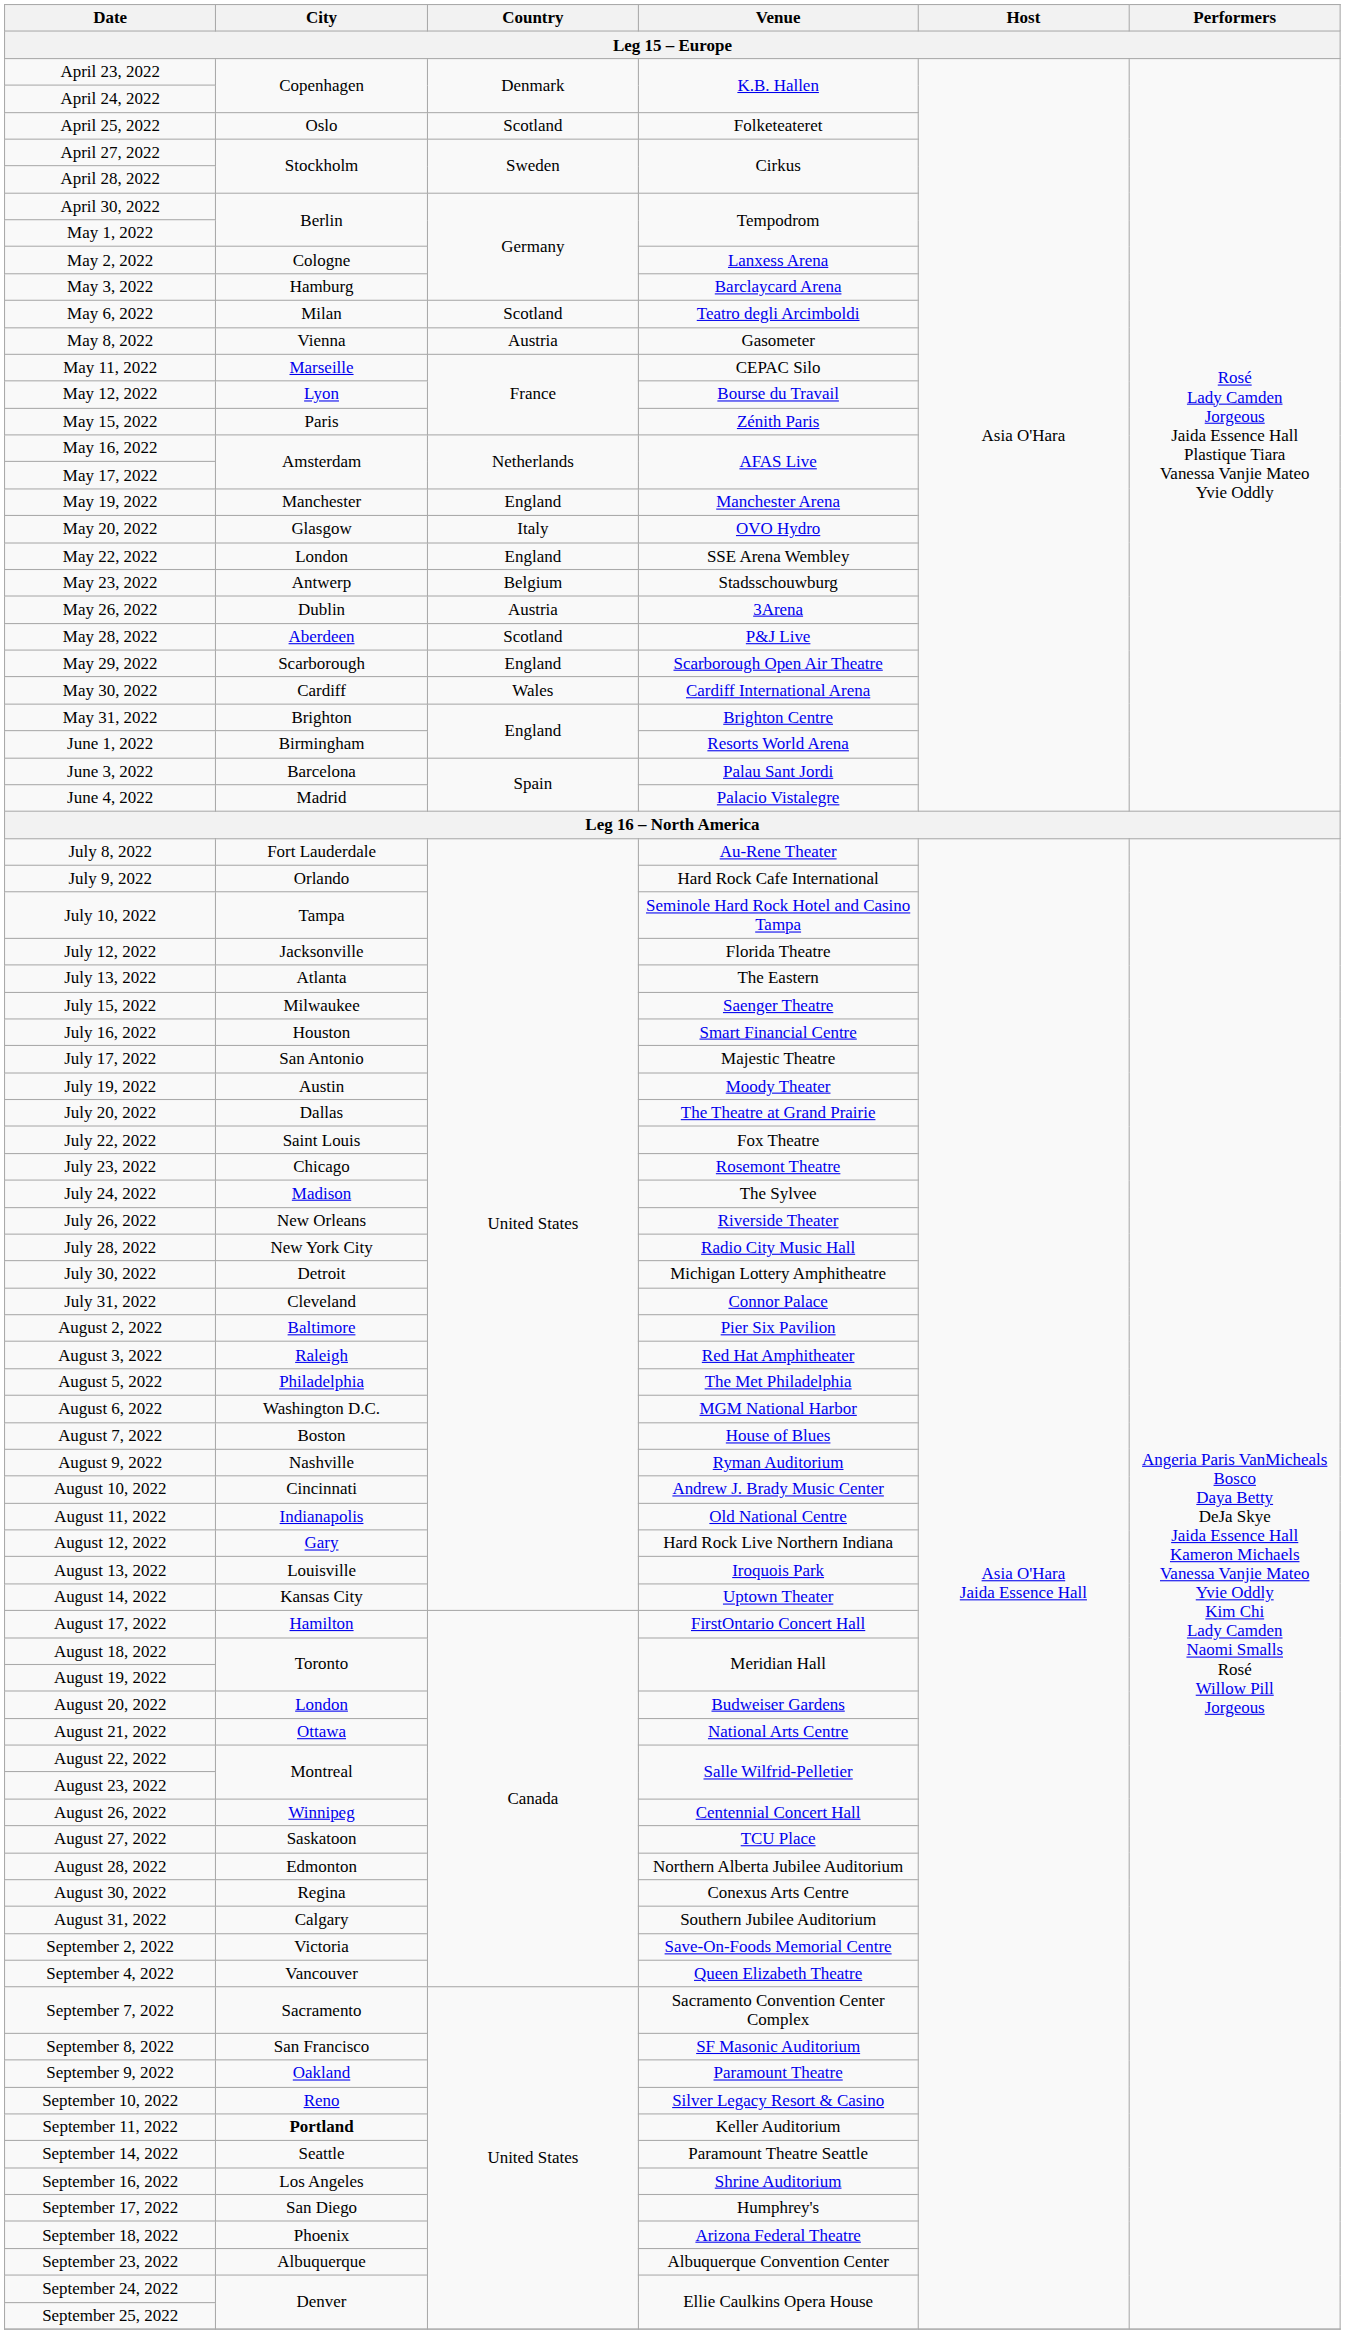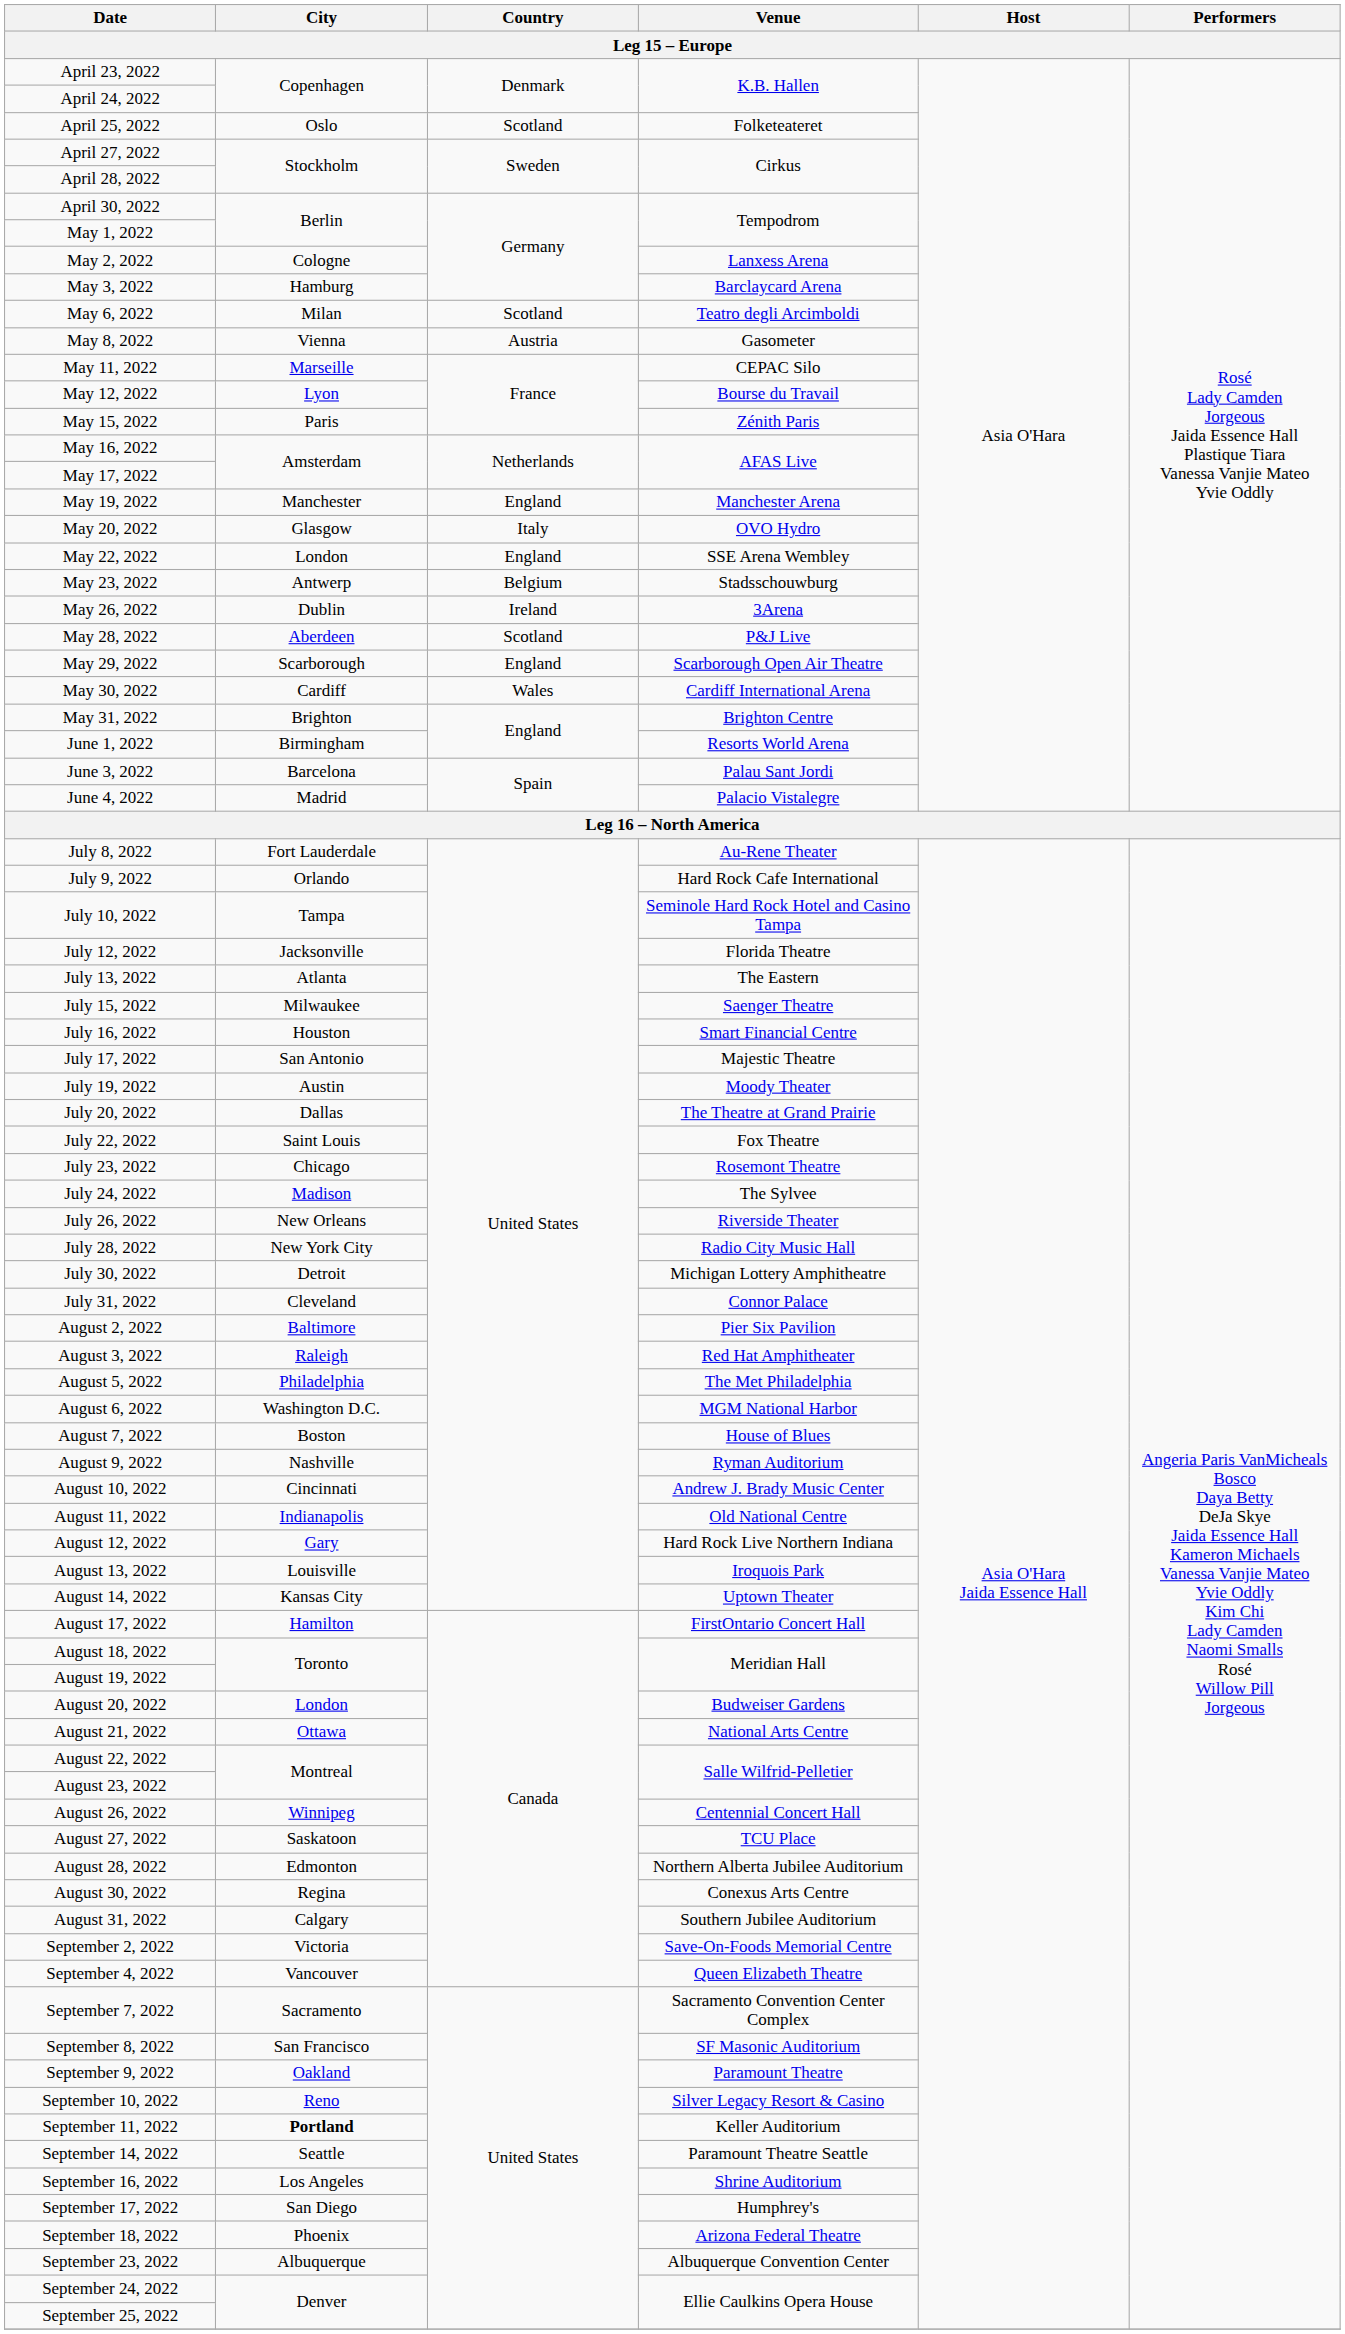 <table class="wikitable" style="text-align:center;">
 <tr>
 <th scope="col" style="width:12em;">Date</th>
 <th scope="col" style="width:12em;">City</th>
 <th scope="col" style="width:12em;">Country</th>
 <th scope="col" style="width:16em;">Venue</th>
 <th scope="col" style="width:12em;">Host</th>
 <th scope="col" style="width:12em;">Performers</th>
 </tr>
 <tr>
 <th colspan="6">Leg 15 – Europe</th>
 </tr>
 <tr>
 <td>April 23, 2022</td>
 <td rowspan="2">Copenhagen</td>
 <td rowspan="2">Denmark</td>
 <td rowspan="2"><a href='#'>K.B. Hallen</a></td>
 <td rowspan="28">Asia O'Hara</td>
 <td rowspan="28"><a href='#'>Rosé</a><br><a href='#'>Lady Camden</a><br><a href='#'>Jorgeous</a><br>Jaida Essence Hall<br>Plastique Tiara<br>Vanessa Vanjie Mateo<br>Yvie Oddly<br></td>
 </tr>
 <tr>
 <td>April 24, 2022</td>
 </tr>
 <tr>
 <td>April 25, 2022</td>
 <td>Oslo</td>
 <td>Scotland</td>
 <td>Folketeateret</td>
 </tr>
 <tr>
 <td>April 27, 2022</td>
 <td rowspan="2">Stockholm</td>
 <td rowspan="2">Sweden</td>
 <td rowspan="2">Cirkus</td>
 </tr>
 <tr>
 <td>April 28, 2022</td>
 </tr>
 <tr>
 <td>April 30, 2022</td>
 <td rowspan="2">Berlin</td>
 <td rowspan="4">Germany</td>
 <td rowspan="2">Tempodrom</td>
 </tr>
 <tr>
 <td>May 1, 2022</td>
 </tr>
 <tr>
 <td>May 2, 2022</td>
 <td>Cologne</td>
 <td><a href='#'>Lanxess Arena</a></td>
 </tr>
 <tr>
 <td>May 3, 2022</td>
 <td>Hamburg</td>
 <td><a href='#'>Barclaycard Arena</a></td>
 </tr>
 <tr>
 <td>May 6, 2022</td>
 <td>Milan</td>
 <td>Scotland</td>
 <td><a href='#'>Teatro degli Arcimboldi</a></td>
 </tr>
 <tr>
 <td>May 8, 2022</td>
 <td>Vienna</td>
 <td>Austria</td>
 <td>Gasometer</td>
 </tr>
 <tr>
 <td>May 11, 2022</td>
 <td><a href='#'>Marseille</a></td>
 <td rowspan="3">France</td>
 <td>CEPAC Silo</td>
 </tr>
 <tr>
 <td>May 12, 2022</td>
 <td><a href='#'>Lyon</a></td>
 <td><a href='#'>Bourse du Travail</a></td>
 </tr>
 <tr>
 <td>May 15, 2022</td>
 <td>Paris</td>
 <td><a href='#'>Zénith Paris</a></td>
 </tr>
 <tr>
 <td>May 16, 2022</td>
 <td rowspan="2">Amsterdam</td>
 <td rowspan="2">Netherlands</td>
 <td rowspan="2"><a href='#'>AFAS Live</a></td>
 </tr>
 <tr>
 <td>May 17, 2022</td>
 </tr>
 <tr>
 <td>May 19, 2022</td>
 <td>Manchester</td>
 <td>England</td>
 <td><a href='#'>Manchester Arena</a></td>
 </tr>
 <tr>
 <td>May 20, 2022</td>
 <td>Glasgow</td>
 <td>Italy</td>
 <td><a href='#'>OVO Hydro</a></td>
 </tr>
 <tr>
 <td>May 22, 2022</td>
 <td>London</td>
 <td>England</td>
 <td>SSE Arena Wembley</td>
 </tr>
 <tr>
 <td>May 23, 2022</td>
 <td>Antwerp</td>
 <td>Belgium</td>
 <td>Stadsschouwburg</td>
 </tr>
 <tr>
 <td>May 26, 2022</td>
 <td>Dublin</td>
-<td>Austria</td>
+<td>Ireland</td>
 <td><a href='#'>3Arena</a></td>
 </tr>
 <tr>
 <td>May 28, 2022</td>
 <td><a href='#'>Aberdeen</a></td>
 <td>Scotland</td>
 <td><a href='#'>P&J Live</a></td>
 </tr>
 <tr>
 <td>May 29, 2022</td>
 <td>Scarborough</td>
 <td>England</td>
 <td><a href='#'>Scarborough Open Air Theatre</a></td>
 </tr>
 <tr>
 <td>May 30, 2022</td>
 <td>Cardiff</td>
 <td>Wales</td>
 <td><a href='#'>Cardiff International Arena</a></td>
 </tr>
 <tr>
 <td>May 31, 2022</td>
 <td>Brighton</td>
 <td rowspan="2">England</td>
 <td><a href='#'>Brighton Centre</a></td>
 </tr>
 <tr>
 <td>June 1, 2022</td>
 <td>Birmingham</td>
 <td><a href='#'>Resorts World Arena</a></td>
 </tr>
 <tr>
 <td>June 3, 2022</td>
 <td>Barcelona</td>
 <td rowspan="2">Spain</td>
 <td><a href='#'>Palau Sant Jordi</a></td>
 </tr>
 <tr>
 <td>June 4, 2022</td>
 <td>Madrid</td>
 <td><a href='#'>Palacio Vistalegre</a></td>
 </tr>
 <tr>
 <th colspan="6">Leg 16 – North America</th>
 </tr>
 <tr>
 <td>July 8, 2022</td>
 <td>Fort Lauderdale</td>
 <td rowspan="28">United States</td>
 <td><a href='#'>Au-Rene Theater</a></td>
 <td rowspan="54"><a href='#'>Asia O'Hara</a><br><a href='#'>Jaida Essence Hall</a></td>
 <td rowspan="54"><a href='#'>Angeria Paris VanMicheals</a><br><a href='#'>Bosco</a><br><a href='#'>Daya Betty</a><br>DeJa Skye<br><a href='#'>Jaida Essence Hall</a><br><a href='#'>Kameron Michaels</a><br><a href='#'>Vanessa Vanjie Mateo</a><br><a href='#'>Yvie Oddly</a><br><a href='#'>Kim Chi</a><br><a href='#'>Lady Camden</a><br><a href='#'>Naomi Smalls</a><br>Rosé<br><a href='#'>Willow Pill</a><br><a href='#'>Jorgeous</a><br></td>
 </tr>
 <tr>
 <td>July 9, 2022</td>
 <td>Orlando</td>
 <td>Hard Rock Cafe International</td>
 </tr>
 <tr>
 <td>July 10, 2022</td>
 <td>Tampa</td>
 <td><a href='#'>Seminole Hard Rock Hotel and Casino Tampa</a></td>
 </tr>
 <tr>
 <td>July 12, 2022</td>
 <td>Jacksonville</td>
 <td>Florida Theatre</td>
 </tr>
 <tr>
 <td>July 13, 2022</td>
 <td>Atlanta</td>
 <td>The Eastern</td>
 </tr>
 <tr>
 <td>July 15, 2022</td>
 <td>Milwaukee</td>
 <td><a href='#'>Saenger Theatre</a></td>
 </tr>
 <tr>
 <td>July 16, 2022</td>
 <td>Houston</td>
 <td><a href='#'>Smart Financial Centre</a></td>
 </tr>
 <tr>
 <td>July 17, 2022</td>
 <td>San Antonio</td>
 <td>Majestic Theatre</td>
 </tr>
 <tr>
 <td>July 19, 2022</td>
 <td>Austin</td>
 <td><a href='#'>Moody Theater</a></td>
 </tr>
 <tr>
 <td>July 20, 2022</td>
 <td>Dallas</td>
 <td><a href='#'>The Theatre at Grand Prairie</a></td>
 </tr>
 <tr>
 <td>July 22, 2022</td>
 <td>Saint Louis</td>
 <td>Fox Theatre</td>
 </tr>
 <tr>
 <td>July 23, 2022</td>
 <td>Chicago</td>
 <td><a href='#'>Rosemont Theatre</a></td>
 </tr>
 <tr>
 <td>July 24, 2022</td>
 <td><a href='#'>Madison</a></td>
 <td>The Sylvee</td>
 </tr>
 <tr>
 <td>July 26, 2022</td>
 <td>New Orleans</td>
 <td><a href='#'>Riverside Theater</a></td>
 </tr>
 <tr>
 <td>July 28, 2022</td>
 <td>New York City</td>
 <td><a href='#'>Radio City Music Hall</a></td>
 </tr>
 <tr>
 <td>July 30, 2022</td>
 <td>Detroit</td>
 <td>Michigan Lottery Amphitheatre</td>
 </tr>
 <tr>
 <td>July 31, 2022</td>
 <td>Cleveland</td>
 <td><a href='#'>Connor Palace</a></td>
 </tr>
 <tr>
 <td>August 2, 2022</td>
 <td><a href='#'>Baltimore</a></td>
 <td><a href='#'>Pier Six Pavilion</a></td>
 </tr>
 <tr>
 <td>August 3, 2022</td>
 <td><a href='#'>Raleigh</a></td>
 <td><a href='#'>Red Hat Amphitheater</a></td>
 </tr>
 <tr>
 <td>August 5, 2022</td>
 <td><a href='#'>Philadelphia</a></td>
 <td><a href='#'>The Met Philadelphia</a></td>
 </tr>
 <tr>
 <td>August 6, 2022</td>
 <td>Washington D.C.</td>
 <td><a href='#'>MGM National Harbor</a></td>
 </tr>
 <tr>
 <td>August 7, 2022</td>
 <td>Boston</td>
 <td><a href='#'>House of Blues</a></td>
 </tr>
 <tr>
 <td>August 9, 2022</td>
 <td>Nashville</td>
 <td><a href='#'>Ryman Auditorium</a></td>
 </tr>
 <tr>
 <td>August 10, 2022</td>
 <td>Cincinnati</td>
 <td><a href='#'>Andrew J. Brady Music Center</a></td>
 </tr>
 <tr>
 <td>August 11, 2022</td>
 <td><a href='#'>Indianapolis</a></td>
 <td><a href='#'>Old National Centre</a></td>
 </tr>
 <tr>
 <td>August 12, 2022</td>
 <td><a href='#'>Gary</a></td>
 <td>Hard Rock Live Northern Indiana</td>
 </tr>
 <tr>
 <td>August 13, 2022</td>
 <td>Louisville</td>
 <td><a href='#'>Iroquois Park</a></td>
 </tr>
 <tr>
 <td>August 14, 2022</td>
 <td>Kansas City</td>
 <td><a href='#'>Uptown Theater</a></td>
 </tr>
 <tr>
 <td>August 17, 2022</td>
 <td><a href='#'>Hamilton</a></td>
 <td rowspan="14">Canada</td>
 <td><a href='#'>FirstOntario Concert Hall</a></td>
 </tr>
 <tr>
 <td>August 18, 2022</td>
 <td rowspan="2">Toronto</td>
 <td rowspan="2">Meridian Hall</td>
 </tr>
 <tr>
 <td>August 19, 2022</td>
 </tr>
 <tr>
 <td>August 20, 2022</td>
 <td><a href='#'>London</a></td>
 <td><a href='#'>Budweiser Gardens</a></td>
 </tr>
 <tr>
 <td>August 21, 2022</td>
 <td><a href='#'>Ottawa</a></td>
 <td><a href='#'>National Arts Centre</a></td>
 </tr>
 <tr>
 <td>August 22, 2022</td>
 <td rowspan="2">Montreal</td>
 <td rowspan="2"><a href='#'>Salle Wilfrid-Pelletier</a></td>
 </tr>
 <tr>
 <td>August 23, 2022</td>
 </tr>
 <tr>
 <td>August 26, 2022</td>
 <td><a href='#'>Winnipeg</a></td>
 <td><a href='#'>Centennial Concert Hall</a></td>
 </tr>
 <tr>
 <td>August 27, 2022</td>
 <td>Saskatoon</td>
 <td><a href='#'>TCU Place</a></td>
 </tr>
 <tr>
 <td>August 28, 2022</td>
 <td>Edmonton</td>
 <td>Northern Alberta Jubilee Auditorium</td>
 </tr>
 <tr>
 <td>August 30, 2022</td>
 <td>Regina</td>
 <td>Conexus Arts Centre</td>
 </tr>
 <tr>
 <td>August 31, 2022</td>
 <td>Calgary</td>
 <td>Southern Jubilee Auditorium</td>
 </tr>
 <tr>
 <td>September 2, 2022</td>
 <td>Victoria</td>
 <td><a href='#'>Save-On-Foods Memorial Centre</a></td>
 </tr>
 <tr>
 <td>September 4, 2022</td>
 <td>Vancouver</td>
 <td><a href='#'>Queen Elizabeth Theatre</a></td>
 </tr>
 <tr>
 <td>September 7, 2022</td>
 <td>Sacramento</td>
 <td rowspan="12">United States</td>
 <td>Sacramento Convention Center Complex</td>
 </tr>
 <tr>
 <td>September 8, 2022</td>
 <td>San Francisco</td>
 <td><a href='#'>SF Masonic Auditorium</a></td>
 </tr>
 <tr>
 <td>September 9, 2022</td>
 <td><a href='#'>Oakland</a></td>
 <td><a href='#'>Paramount Theatre</a></td>
 </tr>
 <tr>
 <td>September 10, 2022</td>
 <td><a href='#'>Reno</a></td>
 <td><a href='#'>Silver Legacy Resort & Casino</a></td>
 </tr>
 <tr>
 <td>September 11, 2022</td>
 <td><strong>Portland</strong></td>
 <td>Keller Auditorium</td>
 </tr>
 <tr>
 <td>September 14, 2022</td>
 <td>Seattle</td>
 <td>Paramount Theatre Seattle</td>
 </tr>
 <tr>
 <td>September 16, 2022</td>
 <td>Los Angeles</td>
 <td><a href='#'>Shrine Auditorium</a></td>
 </tr>
 <tr>
 <td>September 17, 2022</td>
 <td>San Diego</td>
 <td>Humphrey's</td>
 </tr>
 <tr>
 <td>September 18, 2022</td>
 <td>Phoenix</td>
 <td><a href='#'>Arizona Federal Theatre</a></td>
 </tr>
 <tr>
 <td>September 23, 2022</td>
 <td>Albuquerque</td>
 <td>Albuquerque Convention Center</td>
 </tr>
 <tr>
 <td>September 24, 2022</td>
 <td rowspan="2">Denver</td>
 <td rowspan="2">Ellie Caulkins Opera House</td>
 </tr>
 <tr>
 <td>September 25, 2022</td>
 </tr>
 <tr>
 </tr>
 </table>
